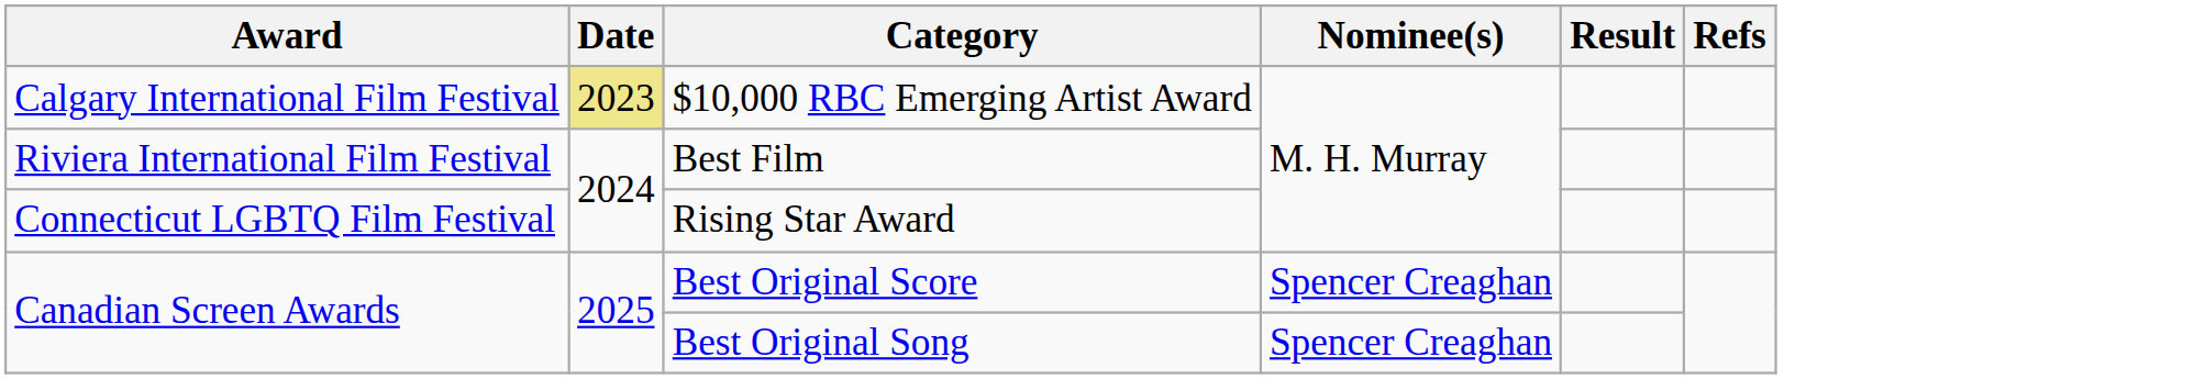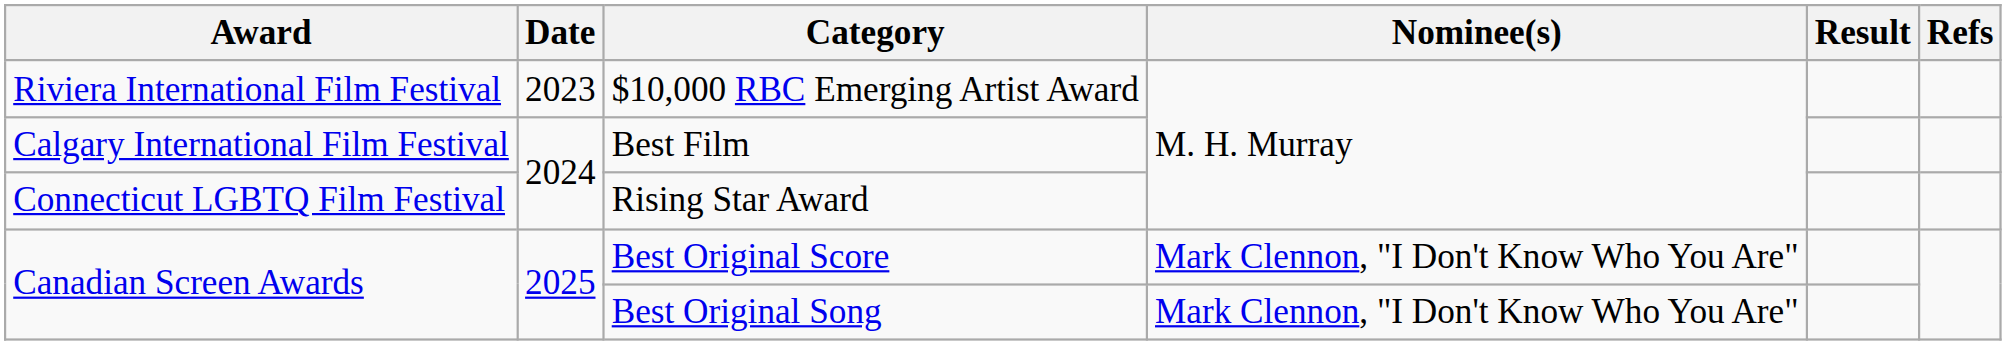 <table class="wikitable sortable">
 <tr>
 <th>Award</th>
 <th>Date</th>
 <th>Category</th>
 <th>Nominee(s)</th>
 <th>Result</th>
 <th class="unsortable">Refs</th>
 </tr>
 <tr>
-<td><a href='#'>Calgary International Film Festival</a></td>
-<td style="background: khaki;">2023</td>
+<td><a href='#'>Riviera International Film Festival</a></td>
+<td>2023</td>
 <td>$10,000 <a href='#'>RBC</a> Emerging Artist Award</td>
 <td rowspan="3">M. H. Murray</td>
 <td></td>
 <td style="text-align:center;"></td>
 </tr>
 <tr>
-<td><a href='#'>Riviera International Film Festival</a></td>
+<td><a href='#'>Calgary International Film Festival</a></td>
 <td rowspan="2">2024</td>
 <td>Best Film</td>
 <td></td>
 <td style="text-align:center;"></td>
 </tr>
 <tr>
 <td><a href='#'>Connecticut LGBTQ Film Festival</a></td>
 <td>Rising Star Award</td>
 <td></td>
 <td style="text-align:center;"></td>
 </tr>
 <tr>
 <td rowspan=2><a href='#'>Canadian Screen Awards</a></td>
 <td rowspan=2><a href='#'>2025</a></td>
 <td><a href='#'>Best Original Score</a></td>
-<td><a href='#'>Spencer Creaghan</a></td>
+<td><a href='#'>Mark Clennon</a>, "I Don't Know Who You Are"</td>
 <td></td>
 <td style="text-align:center;" rowspan=2></td>
 </tr>
 <tr>
 <td><a href='#'>Best Original Song</a></td>
-<td><a href='#'>Spencer Creaghan</a></td>
+<td><a href='#'>Mark Clennon</a>, "I Don't Know Who You Are"</td>
 <td></td>
 </tr>
 </table>
